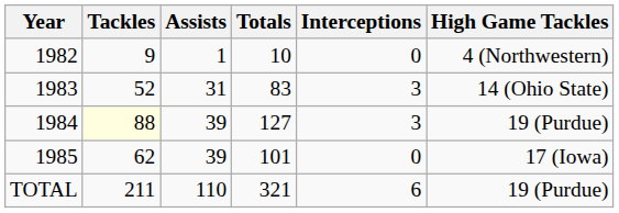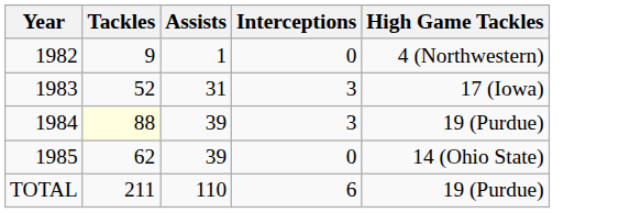 <table class="wikitable sortable" style="text-align:right">
 <tr>
 <th>Year</th>
 <th>Tackles</th>
 <th>Assists</th>
-<th>Totals</th>
 <th>Interceptions</th>
 <th>High Game Tackles</th>
 </tr>
 <tr>
 <td>1982</td>
 <td>9</td>
 <td>1</td>
-<td>10</td>
 <td>0</td>
 <td>4 (Northwestern)</td>
 </tr>
 <tr>
 <td>1983</td>
 <td>52</td>
 <td>31</td>
-<td>83</td>
 <td>3</td>
-<td>14 (Ohio State)</td>
+<td>17 (Iowa)</td>
 </tr>
 <tr>
 <td>1984</td>
 <td style="background: lightyellow;">88</td>
 <td>39</td>
-<td>127</td>
 <td>3</td>
 <td>19 (Purdue)</td>
 </tr>
 <tr>
 <td>1985</td>
 <td>62</td>
 <td>39</td>
-<td>101</td>
 <td>0</td>
-<td>17 (Iowa)</td>
+<td>14 (Ohio State)</td>
 </tr>
 <tr>
 <td>TOTAL</td>
 <td>211</td>
 <td>110</td>
-<td>321</td>
 <td>6</td>
 <td>19 (Purdue)</td>
 </tr>
 </table>
